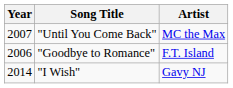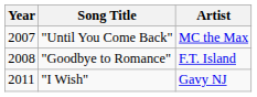 <table class="wikitable sortable">
 <tr>
 <th>Year</th>
 <th>Song Title</th>
 <th>Artist</th>
 </tr>
 <tr>
 <td>2007</td>
 <td>"Until You Come Back" </td>
 <td><a href='#'>MC the Max</a></td>
 </tr>
 <tr>
-<td>2006</td>
+<td>2008</td>
 <td>"Goodbye to Romance"</td>
 <td><a href='#'>F.T. Island</a></td>
 </tr>
 <tr>
-<td>2014</td>
+<td>2011</td>
 <td>"I Wish" </td>
 <td><a href='#'>Gavy NJ</a></td>
 </tr>
 </table>
